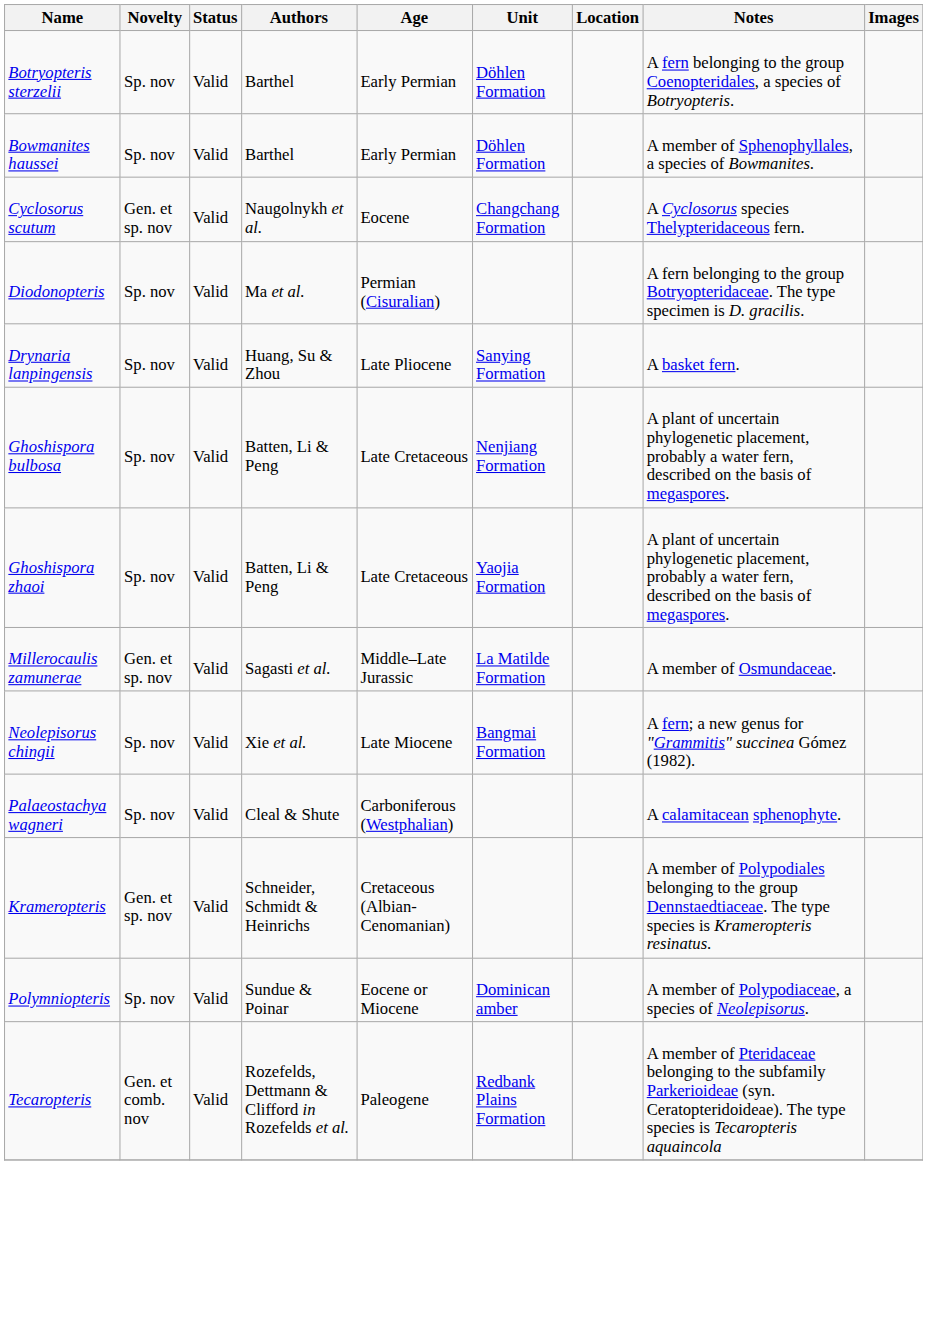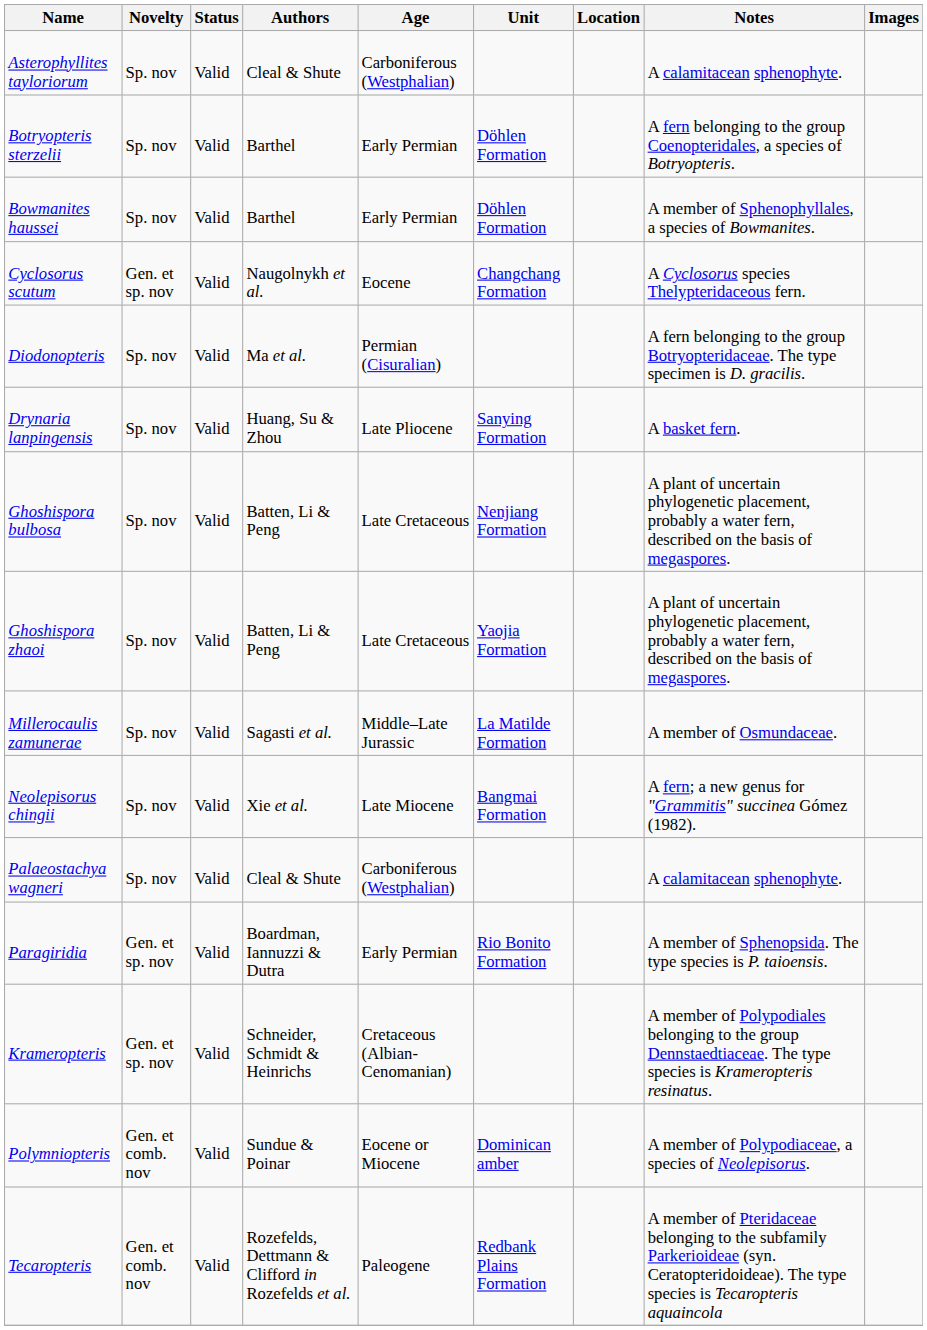 <table class="wikitable sortable" align="center" width="100%">
 <tr>
 <th>Name</th>
 <th>Novelty</th>
 <th>Status</th>
 <th>Authors</th>
 <th>Age</th>
 <th>Unit</th>
 <th>Location</th>
 <th>Notes</th>
 <th>Images</th>
+</tr>
+<tr>
+<td><br><em><a href='#'>Asterophyllites tayloriorum</a></em></td>
+<td><br>Sp. nov</td>
+<td><br>Valid</td>
+<td><br>Cleal & Shute</td>
+<td><br>Carboniferous (<a href='#'>Westphalian</a>)</td>
+<td></td>
+<td><br></td>
+<td><br>A <a href='#'>calamitacean</a> <a href='#'>sphenophyte</a>.</td>
+<td></td>
 </tr>
 <tr>
 <td><br><em><a href='#'>Botryopteris sterzelii</a></em></td>
 <td><br>Sp. nov</td>
 <td><br>Valid</td>
 <td><br>Barthel</td>
 <td><br>Early Permian</td>
 <td><br><a href='#'>Döhlen Formation</a></td>
 <td><br></td>
 <td><br>A <a href='#'>fern</a> belonging to the group <a href='#'>Coenopteridales</a>, a species of <em>Botryopteris</em>.</td>
 <td></td>
 </tr>
 <tr>
 <td><br><em><a href='#'>Bowmanites haussei</a></em></td>
 <td><br>Sp. nov</td>
 <td><br>Valid</td>
 <td><br>Barthel</td>
 <td><br>Early Permian</td>
 <td><br><a href='#'>Döhlen Formation</a></td>
 <td><br></td>
 <td><br>A member of <a href='#'>Sphenophyllales</a>, a species of <em>Bowmanites</em>.</td>
 <td></td>
 </tr>
 <tr>
 <td><br><em><a href='#'>Cyclosorus scutum</a></em></td>
 <td><br>Gen. et sp. nov</td>
 <td><br>Valid</td>
 <td><br>Naugolnykh <em>et al.</em></td>
 <td><br>Eocene</td>
 <td><br><a href='#'>Changchang Formation</a></td>
 <td><br></td>
 <td><br>A <em><a href='#'>Cyclosorus</a></em> species <a href='#'>Thelypteridaceous</a> fern.</td>
 <td></td>
 </tr>
 <tr>
 <td><br><em><a href='#'>Diodonopteris</a></em></td>
 <td><br>Sp. nov</td>
 <td><br>Valid</td>
 <td><br>Ma <em>et al.</em></td>
 <td><br>Permian (<a href='#'>Cisuralian</a>)</td>
 <td></td>
 <td><br></td>
 <td><br>A fern belonging to the group <a href='#'>Botryopteridaceae</a>. The type specimen is <em>D. gracilis</em>.</td>
 <td></td>
 </tr>
 <tr>
 <td><br><em><a href='#'>Drynaria lanpingensis</a></em></td>
 <td><br>Sp. nov</td>
 <td><br>Valid</td>
 <td><br>Huang, Su & Zhou</td>
 <td><br>Late Pliocene</td>
 <td><br><a href='#'>Sanying Formation</a></td>
 <td><br></td>
 <td><br>A <a href='#'>basket fern</a>.</td>
 <td></td>
 </tr>
 <tr>
 <td><br><em><a href='#'>Ghoshispora bulbosa</a></em></td>
 <td><br>Sp. nov</td>
 <td><br>Valid</td>
 <td><br>Batten, Li & Peng</td>
 <td><br>Late Cretaceous</td>
 <td><br><a href='#'>Nenjiang Formation</a></td>
 <td><br></td>
 <td><br>A plant of uncertain phylogenetic placement, probably a water fern, described on the basis of <a href='#'>megaspores</a>.</td>
 <td></td>
 </tr>
 <tr>
 <td><br><em><a href='#'>Ghoshispora zhaoi</a></em></td>
 <td><br>Sp. nov</td>
 <td><br>Valid</td>
 <td><br>Batten, Li & Peng</td>
 <td><br>Late Cretaceous</td>
 <td><br><a href='#'>Yaojia Formation</a></td>
 <td><br></td>
 <td><br>A plant of uncertain phylogenetic placement, probably a water fern, described on the basis of <a href='#'>megaspores</a>.</td>
 <td></td>
 </tr>
 <tr>
 <td><br><em><a href='#'>Millerocaulis zamunerae</a></em></td>
-<td><br>Gen. et sp. nov</td>
+<td><br>Sp. nov</td>
 <td><br>Valid</td>
 <td><br>Sagasti <em>et al.</em></td>
 <td><br>Middle–Late Jurassic</td>
 <td><br><a href='#'>La Matilde Formation</a></td>
 <td><br></td>
 <td><br>A member of <a href='#'>Osmundaceae</a>.</td>
 <td></td>
 </tr>
 <tr>
 <td><br><em><a href='#'>Neolepisorus chingii</a></em></td>
 <td><br>Sp. nov</td>
 <td><br>Valid</td>
 <td><br>Xie <em>et al.</em></td>
 <td><br>Late Miocene</td>
 <td><br><a href='#'>Bangmai Formation</a></td>
 <td><br></td>
 <td><br>A <a href='#'>fern</a>; a new genus for <em>"<a href='#'>Grammitis</a>" succinea</em> Gómez (1982).</td>
 <td></td>
 </tr>
 <tr>
 <td><br><em><a href='#'>Palaeostachya wagneri</a></em></td>
 <td><br>Sp. nov</td>
 <td><br>Valid</td>
 <td><br>Cleal & Shute</td>
 <td><br>Carboniferous (<a href='#'>Westphalian</a>)</td>
 <td></td>
 <td><br></td>
 <td><br>A <a href='#'>calamitacean</a> <a href='#'>sphenophyte</a>.</td>
 <td></td>
 </tr>
 <tr>
+<td><br><em><a href='#'>Paragiridia</a></em></td>
+<td><br>Gen. et sp. nov</td>
+<td><br>Valid</td>
+<td><br>Boardman, Iannuzzi & Dutra</td>
+<td><br>Early Permian</td>
+<td><br><a href='#'>Rio Bonito Formation</a></td>
+<td><br></td>
+<td><br>A member of <a href='#'>Sphenopsida</a>. The type species is <em>P. taioensis</em>.</td>
+<td></td>
+</tr>
+<tr>
 <td><br><em><a href='#'>Krameropteris</a></em></td>
 <td><br>Gen. et sp. nov</td>
 <td><br>Valid</td>
 <td><br>Schneider, Schmidt & Heinrichs</td>
 <td><br>Cretaceous (Albian-Cenomanian)</td>
 <td></td>
 <td><br></td>
 <td><br>A member of <a href='#'>Polypodiales</a> belonging to the group <a href='#'>Dennstaedtiaceae</a>. The type species is <em>Krameropteris resinatus</em>.</td>
 <td></td>
 </tr>
 <tr>
 <td><br><em><a href='#'>Polymniopteris</a></em></td>
-<td><br>Sp. nov</td>
+<td><br>Gen. et comb. nov</td>
 <td><br>Valid</td>
 <td><br>Sundue & Poinar</td>
 <td><br>Eocene or Miocene</td>
 <td><br><a href='#'>Dominican amber</a></td>
 <td><br></td>
 <td><br>A member of <a href='#'>Polypodiaceae</a>, a species of <em><a href='#'>Neolepisorus</a></em>.</td>
 <td></td>
 </tr>
 <tr>
 <td><br><em><a href='#'>Tecaropteris</a></em></td>
 <td><br>Gen. et comb. nov</td>
 <td><br>Valid</td>
 <td><br>Rozefelds, Dettmann & Clifford <em>in</em> Rozefelds <em>et al.</em></td>
 <td><br>Paleogene</td>
 <td><br><a href='#'>Redbank Plains Formation</a></td>
 <td><br></td>
 <td><br>A member of <a href='#'>Pteridaceae</a> belonging to the subfamily <a href='#'>Parkerioideae</a> (syn. Ceratopteridoideae). The type species is <em>Tecaropteris aquaincola</em></td>
 <td></td>
 </tr>
 <tr>
 </tr>
 </table>
